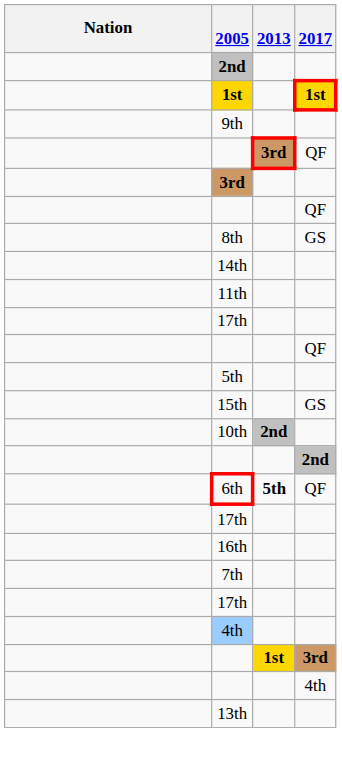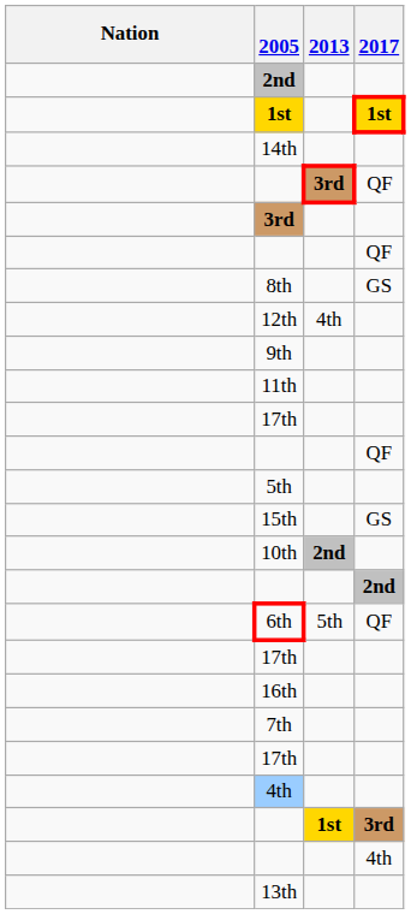 <table class="wikitable" style="text-align:center; font-size:90%">
 <tr>
 <th width=170>Nation</th>
 <th><br><a href='#'>2005</a></th>
 <th><br><a href='#'>2013</a></th>
 <th><br><a href='#'>2017</a></th>
 </tr>
 <tr>
 <td align=left></td>
 <td bgcolor=silver><strong>2nd</strong></td>
 <td></td>
 <td></td>
 </tr>
 <tr>
 <td align=left></td>
 <td bgcolor=gold><strong>1st</strong></td>
 <td></td>
 <td style="border: 3px solid red" bgcolor=gold><strong>1st</strong></td>
 </tr>
 <tr>
 <td align=left></td>
-<td>9th</td>
+<td>14th</td>
 <td></td>
 <td></td>
 </tr>
 <tr>
 <td align=left></td>
 <td></td>
 <td style="border: 3px solid red" bgcolor=#cc9966><strong>3rd</strong></td>
 <td>QF</td>
 </tr>
 <tr>
 <td align=left></td>
 <td bgcolor=#cc9966><strong>3rd</strong></td>
 <td></td>
 <td></td>
 </tr>
 <tr>
 <td align=left></td>
 <td></td>
 <td></td>
 <td>QF</td>
 </tr>
 <tr>
 <td align=left></td>
 <td>8th</td>
 <td></td>
 <td>GS</td>
 </tr>
 <tr>
 <td align=left></td>
-<td>14th</td>
+<td>12th</td>
+<td>4th</td>
+<td></td>
+</tr>
+<tr>
+<td align=left></td>
+<td>9th</td>
 <td></td>
 <td></td>
 </tr>
 <tr>
 <td align=left></td>
 <td>11th</td>
 <td></td>
 <td></td>
 </tr>
 <tr>
 <td align=left></td>
 <td>17th</td>
 <td></td>
 <td></td>
 </tr>
 <tr>
 <td align=left></td>
 <td></td>
 <td></td>
 <td>QF</td>
 </tr>
 <tr>
 <td align=left></td>
 <td>5th</td>
 <td></td>
 <td></td>
 </tr>
 <tr>
 <td align=left></td>
 <td>15th</td>
 <td></td>
 <td>GS</td>
 </tr>
 <tr>
 <td align=left></td>
 <td>10th</td>
 <td bgcolor=silver><strong>2nd</strong></td>
 <td></td>
 </tr>
 <tr>
 <td align=left></td>
 <td></td>
 <td></td>
 <td bgcolor=silver><strong>2nd</strong></td>
 </tr>
 <tr>
 <td align=left></td>
 <td style="border: 3px solid red">6th</td>
-<td><strong>5th</strong></td>
+<td>5th</td>
 <td>QF</td>
 </tr>
 <tr>
 <td align=left></td>
 <td>17th</td>
 <td></td>
 <td></td>
 </tr>
 <tr>
 <td align=left></td>
 <td>16th</td>
 <td></td>
 <td></td>
 </tr>
 <tr>
 <td align=left></td>
 <td>7th</td>
 <td></td>
 <td></td>
 </tr>
 <tr>
 <td align=left></td>
 <td>17th</td>
 <td></td>
 <td></td>
 </tr>
 <tr>
 <td align=left></td>
 <td bgcolor=9acdff>4th</td>
 <td></td>
 <td></td>
 </tr>
 <tr>
 <td align=left></td>
 <td></td>
 <td bgcolor=gold><strong>1st</strong></td>
 <td bgcolor=#cc9966><strong>3rd</strong></td>
 </tr>
 <tr>
 <td align=left></td>
 <td></td>
 <td></td>
 <td>4th</td>
 </tr>
 <tr>
 <td align=left></td>
 <td>13th</td>
 <td></td>
 <td></td>
 </tr>
 </table>
